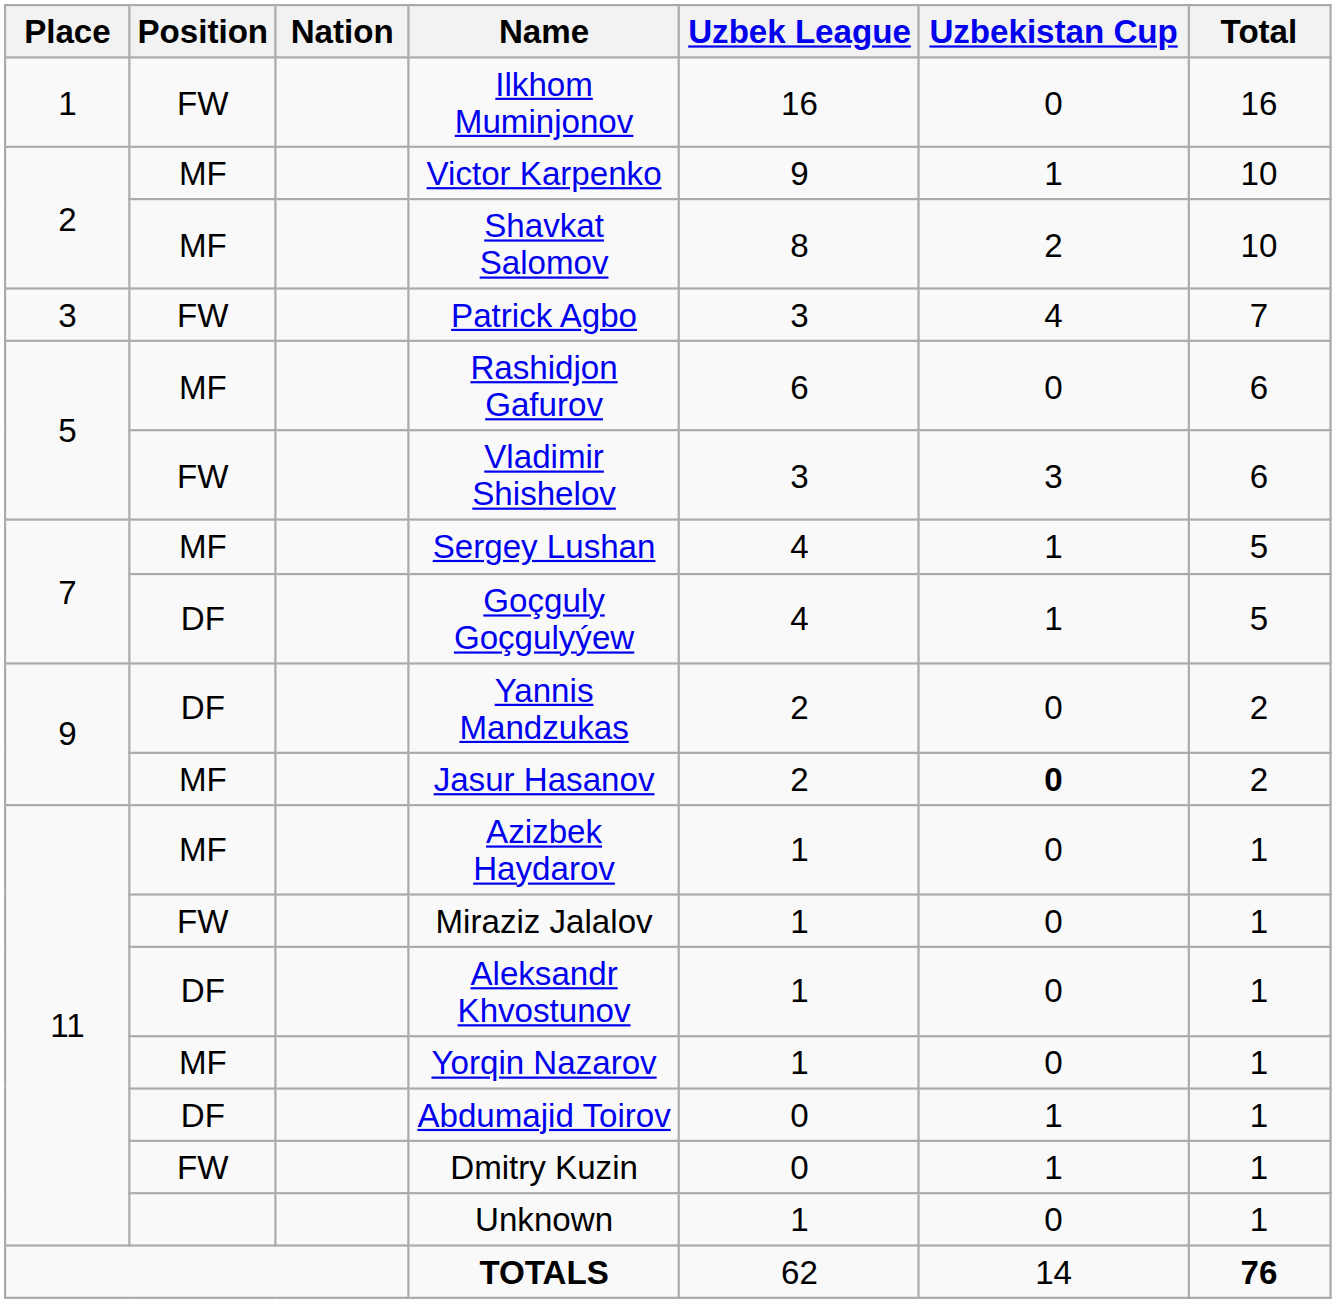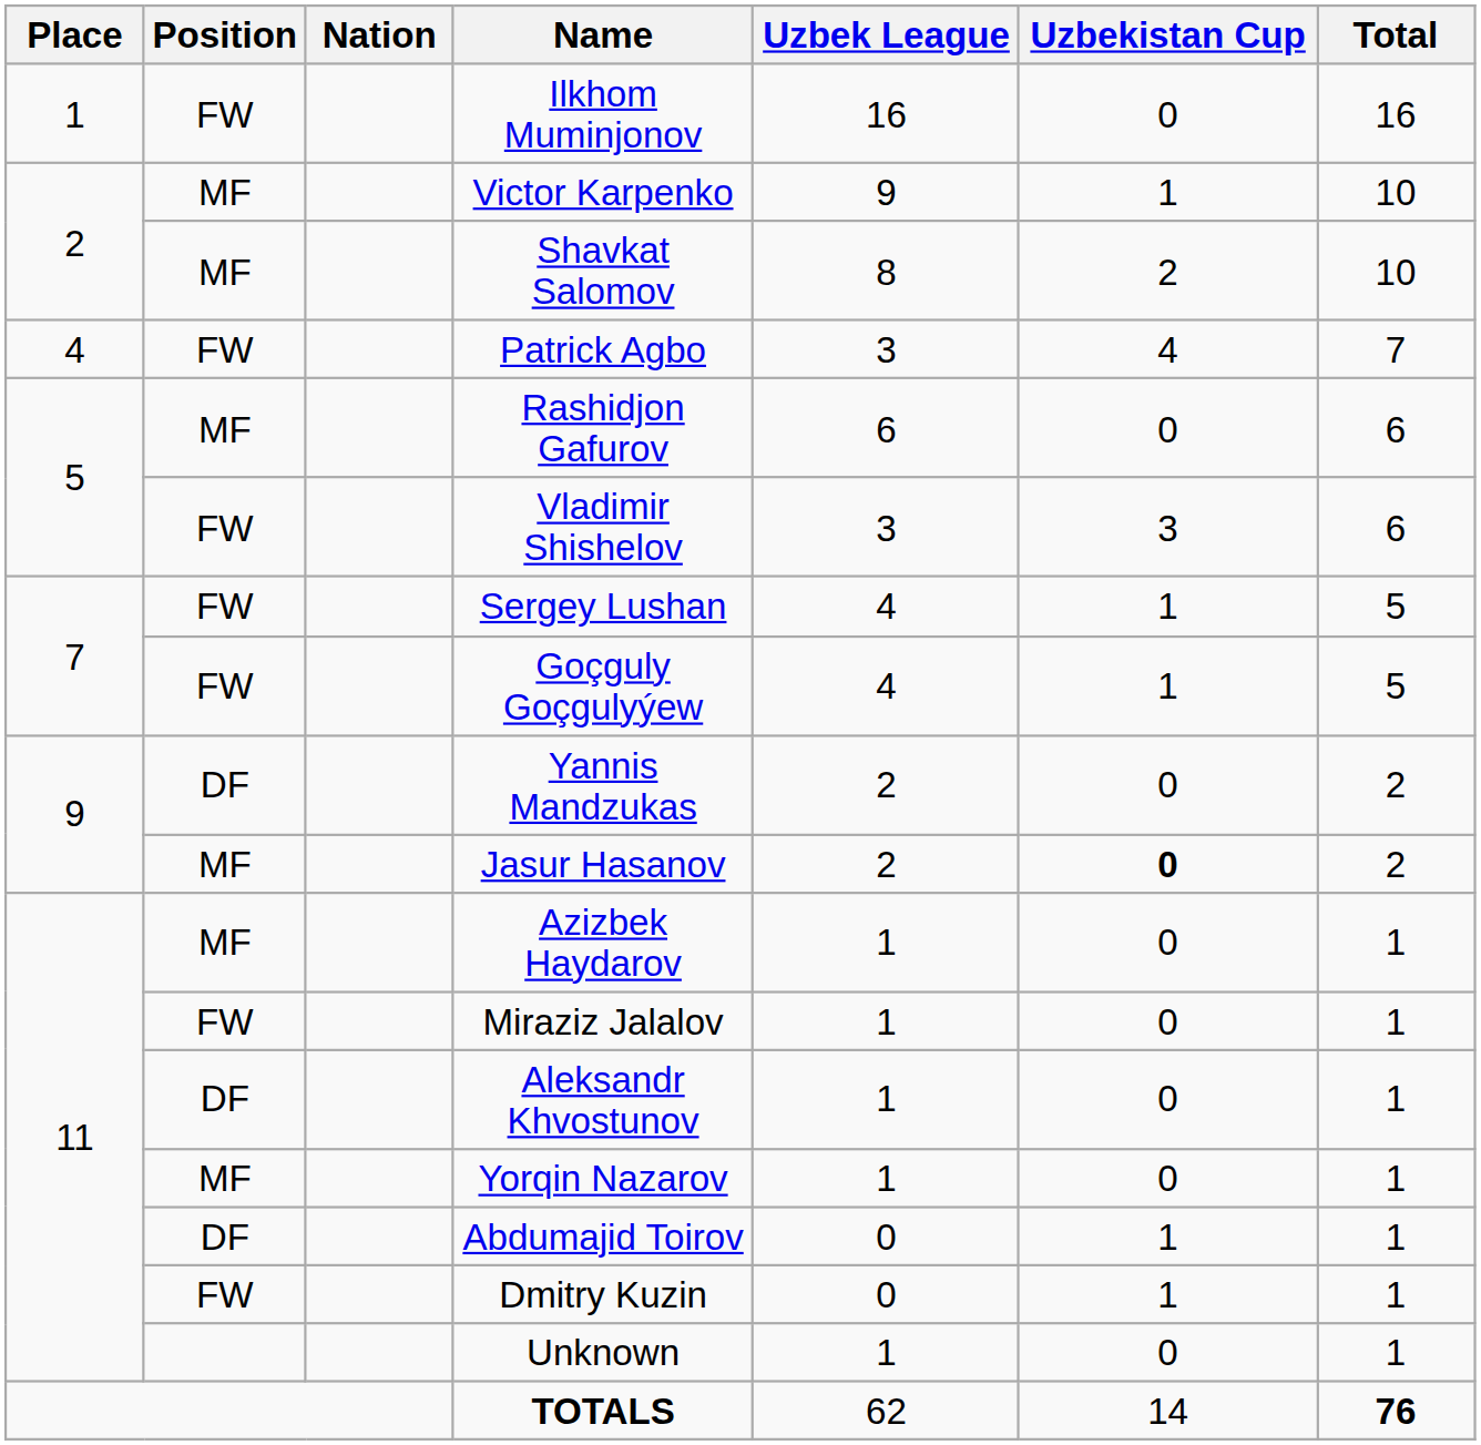 <table class="wikitable" style="font-size: 95%; text-align: center;">
 <tr>
 <th width=60>Place</th>
 <th width=60>Position</th>
 <th width=60>Nation</th>
 <th width=150>Name</th>
 <th width=150><a href='#'>Uzbek League</a></th>
 <th width=150><a href='#'>Uzbekistan Cup</a></th>
 <th width=80>Total</th>
 </tr>
 <tr>
 <td>1</td>
 <td>FW</td>
 <td></td>
 <td><a href='#'>Ilkhom Muminjonov</a></td>
 <td>16</td>
 <td>0</td>
 <td>16</td>
 </tr>
 <tr>
 <td rowspan="2">2</td>
 <td>MF</td>
 <td></td>
 <td><a href='#'>Victor Karpenko</a></td>
 <td>9</td>
 <td>1</td>
 <td>10</td>
 </tr>
 <tr>
 <td>MF</td>
 <td></td>
 <td><a href='#'>Shavkat Salomov</a></td>
 <td>8</td>
 <td>2</td>
 <td>10</td>
 </tr>
 <tr>
-<td>3</td>
+<td>4</td>
 <td>FW</td>
 <td></td>
 <td><a href='#'>Patrick Agbo</a></td>
 <td>3</td>
 <td>4</td>
 <td>7</td>
 </tr>
 <tr>
 <td rowspan="2">5</td>
 <td>MF</td>
 <td></td>
 <td><a href='#'>Rashidjon Gafurov</a></td>
 <td>6</td>
 <td>0</td>
 <td>6</td>
 </tr>
 <tr>
 <td>FW</td>
 <td></td>
 <td><a href='#'>Vladimir Shishelov</a></td>
 <td>3</td>
 <td>3</td>
 <td>6</td>
 </tr>
 <tr>
 <td rowspan="2">7</td>
-<td>MF</td>
+<td>FW</td>
 <td></td>
 <td><a href='#'>Sergey Lushan</a></td>
 <td>4</td>
 <td>1</td>
 <td>5</td>
 </tr>
 <tr>
-<td>DF</td>
+<td>FW</td>
 <td></td>
 <td><a href='#'>Goçguly Goçgulyýew</a></td>
 <td>4</td>
 <td>1</td>
 <td>5</td>
 </tr>
 <tr>
 <td rowspan="2">9</td>
 <td>DF</td>
 <td></td>
 <td><a href='#'>Yannis Mandzukas</a></td>
 <td>2</td>
 <td>0</td>
 <td>2</td>
 </tr>
 <tr>
 <td>MF</td>
 <td></td>
 <td><a href='#'>Jasur Hasanov</a></td>
 <td>2</td>
 <td><strong>0</strong></td>
 <td>2</td>
 </tr>
 <tr>
 <td rowspan="7">11</td>
 <td>MF</td>
 <td></td>
 <td><a href='#'>Azizbek Haydarov</a></td>
 <td>1</td>
 <td>0</td>
 <td>1</td>
 </tr>
 <tr>
 <td>FW</td>
 <td></td>
 <td>Miraziz Jalalov</td>
 <td>1</td>
 <td>0</td>
 <td>1</td>
 </tr>
 <tr>
 <td>DF</td>
 <td></td>
 <td><a href='#'>Aleksandr Khvostunov</a></td>
 <td>1</td>
 <td>0</td>
 <td>1</td>
 </tr>
 <tr>
 <td>MF</td>
 <td></td>
 <td><a href='#'>Yorqin Nazarov</a></td>
 <td>1</td>
 <td>0</td>
 <td>1</td>
 </tr>
 <tr>
 <td>DF</td>
 <td></td>
 <td><a href='#'>Abdumajid Toirov</a></td>
 <td>0</td>
 <td>1</td>
 <td>1</td>
 </tr>
 <tr>
 <td>FW</td>
 <td></td>
 <td>Dmitry Kuzin</td>
 <td>0</td>
 <td>1</td>
 <td>1</td>
 </tr>
 <tr>
 <td></td>
 <td></td>
 <td>Unknown</td>
 <td>1</td>
 <td>0</td>
 <td>1</td>
 </tr>
 <tr>
 <td colspan="3"></td>
 <td><strong>TOTALS</strong></td>
 <td>62</td>
 <td>14</td>
 <td><strong>76</strong></td>
 </tr>
 </table>
